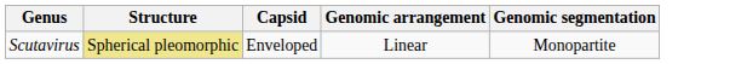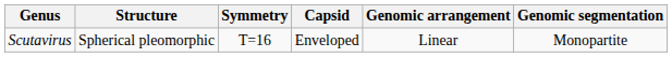 <table class="wikitable sortable" style="text-align:center">
 <tr>
 <th>Genus</th>
 <th>Structure</th>
+<th>Symmetry</th>
 <th>Capsid</th>
 <th>Genomic arrangement</th>
 <th>Genomic segmentation</th>
 </tr>
 <tr>
 <td><em>Scutavirus</em></td>
-<td style="background: khaki;">Spherical pleomorphic</td>
+<td>Spherical pleomorphic</td>
+<td>T=16</td>
 <td>Enveloped</td>
 <td>Linear</td>
 <td>Monopartite</td>
 </tr>
 </table>
